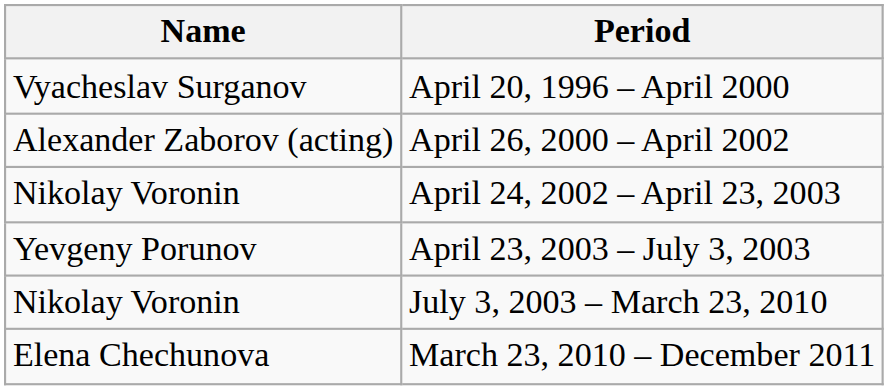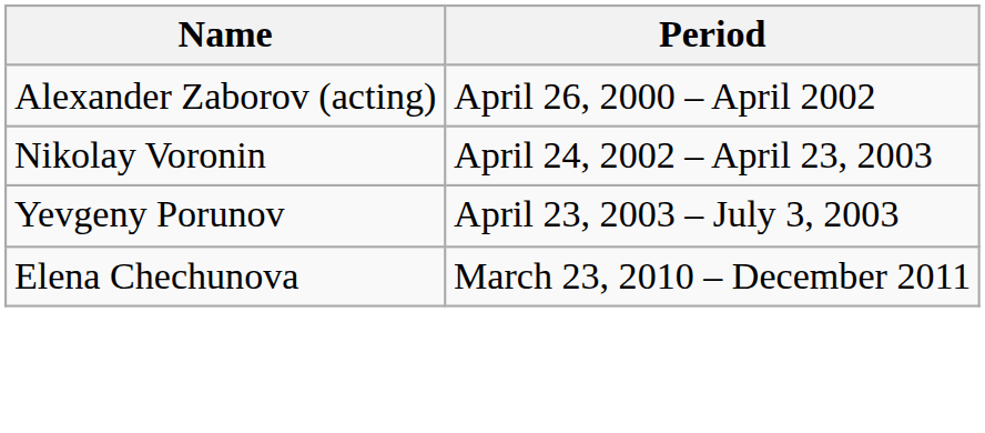 <table class="wikitable">
 <tr>
 <th>Name</th>
 <th>Period</th>
-</tr>
-<tr>
-<td>Vyacheslav Surganov</td>
-<td>April 20, 1996 – April 2000</td>
 </tr>
 <tr>
 <td>Alexander Zaborov (acting)</td>
 <td>April 26, 2000 – April 2002</td>
 </tr>
 <tr>
 <td>Nikolay Voronin</td>
 <td>April 24, 2002 – April 23, 2003</td>
 </tr>
 <tr>
 <td>Yevgeny Porunov</td>
 <td>April 23, 2003 – July 3, 2003</td>
 </tr>
 <tr>
-<td>Nikolay Voronin</td>
-<td>July 3, 2003 – March 23, 2010</td>
-</tr>
-<tr>
 <td>Elena Chechunova</td>
 <td>March 23, 2010 – December 2011</td>
 </tr>
 </table>
